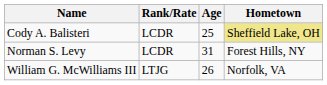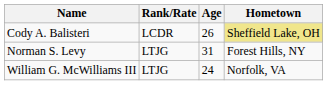 <table class="wikitable">
 <tr>
 <th>Name</th>
 <th>Rank/Rate</th>
 <th>Age</th>
 <th>Hometown</th>
 </tr>
 <tr>
 <td>Cody A. Balisteri</td>
 <td>LCDR</td>
-<td>25</td>
+<td>26</td>
 <td style="background: khaki;">Sheffield Lake, OH</td>
 </tr>
 <tr>
 <td>Norman S. Levy</td>
-<td>LCDR</td>
+<td>LTJG</td>
 <td>31</td>
 <td>Forest Hills, NY</td>
 </tr>
 <tr>
 <td>William G. McWilliams III</td>
 <td>LTJG</td>
-<td>26</td>
+<td>24</td>
 <td>Norfolk, VA</td>
 </tr>
 </table>
